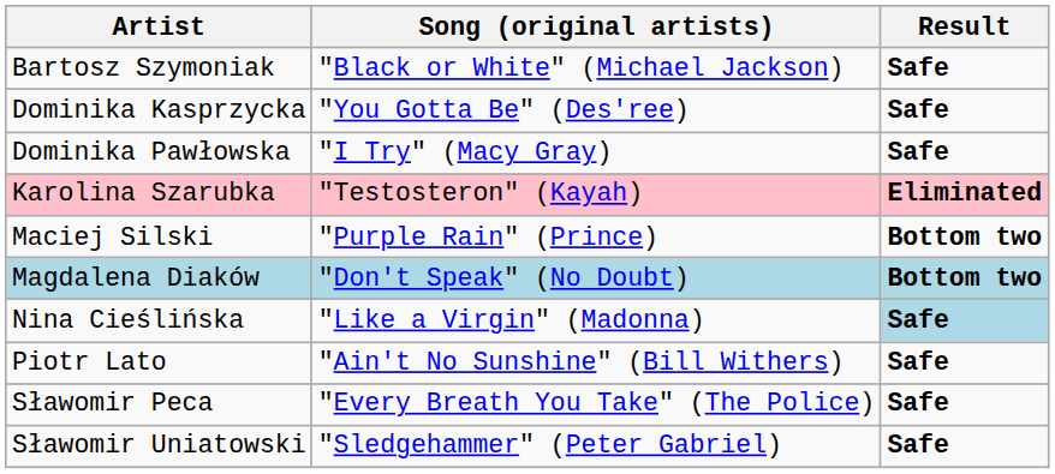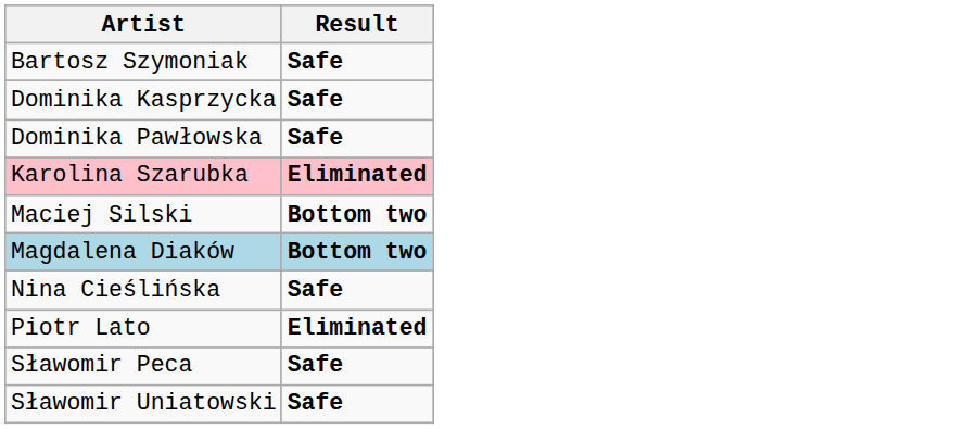 <table class=wikitable>
 <tr>
 <th>Artist</th>
-<th>Song (original artists)</th>
 <th>Result</th>
 </tr>
 <tr>
 <td>Bartosz Szymoniak</td>
-<td>"<a href='#'>Black or White</a>" (<a href='#'>Michael Jackson</a>)</td>
 <td><strong>Safe</strong></td>
 </tr>
 <tr>
 <td>Dominika Kasprzycka</td>
-<td>"<a href='#'>You Gotta Be</a>" (<a href='#'>Des'ree</a>)</td>
 <td><strong>Safe</strong></td>
 </tr>
 <tr>
 <td>Dominika Pawłowska</td>
-<td>"<a href='#'>I Try</a>" (<a href='#'>Macy Gray</a>)</td>
 <td><strong>Safe</strong></td>
 </tr>
 <tr style="background:pink;">
 <td>Karolina Szarubka</td>
-<td>"Testosteron" (<a href='#'>Kayah</a>)</td>
 <td><strong>Eliminated</strong></td>
 </tr>
 <tr>
 <td>Maciej Silski</td>
-<td>"<a href='#'>Purple Rain</a>" (<a href='#'>Prince</a>)</td>
 <td><strong>Bottom two</strong></td>
 </tr>
 <tr style="background:lightblue;">
 <td>Magdalena Diaków</td>
-<td>"<a href='#'>Don't Speak</a>" (<a href='#'>No Doubt</a>)</td>
 <td><strong>Bottom two</strong></td>
 </tr>
 <tr>
 <td>Nina Cieślińska</td>
-<td>"<a href='#'>Like a Virgin</a>" (<a href='#'>Madonna</a>)</td>
-<td style="background: lightblue;"><strong>Safe</strong></td>
+<td><strong>Safe</strong></td>
 </tr>
 <tr>
 <td>Piotr Lato</td>
-<td>"<a href='#'>Ain't No Sunshine</a>" (<a href='#'>Bill Withers</a>)</td>
-<td><strong>Safe</strong></td>
+<td><strong>Eliminated</strong></td>
 </tr>
 <tr>
 <td>Sławomir Peca</td>
-<td>"<a href='#'>Every Breath You Take</a>" (<a href='#'>The Police</a>)</td>
 <td><strong>Safe</strong></td>
 </tr>
 <tr>
 <td>Sławomir Uniatowski</td>
-<td>"<a href='#'>Sledgehammer</a>" (<a href='#'>Peter Gabriel</a>)</td>
 <td><strong>Safe</strong></td>
 </tr>
 </table>
